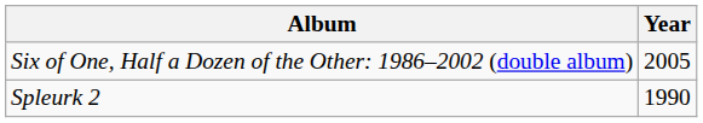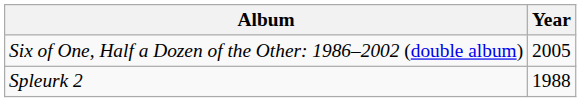 <table class="wikitable">
 <tr>
 <th>Album</th>
 <th>Year</th>
 </tr>
 <tr>
 <td><em>Six of One, Half a Dozen of the Other: 1986–2002</em> (<a href='#'>double album</a>)</td>
 <td>2005</td>
 </tr>
 <tr>
 <td><em>Spleurk 2</em></td>
-<td>1990</td>
+<td>1988</td>
 </tr>
 </table>
